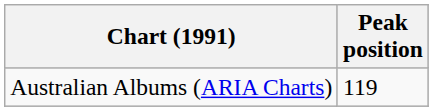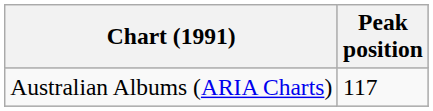 <table class="wikitable">
 <tr>
 <th>Chart (1991)</th>
 <th>Peak <br> position</th>
 </tr>
 <tr>
 <td>Australian Albums (<a href='#'>ARIA Charts</a>) </td>
-<td>119</td>
+<td>117</td>
 </tr>
 </table>
